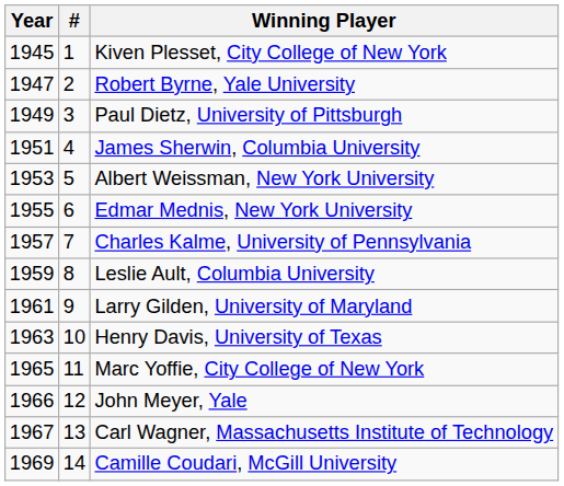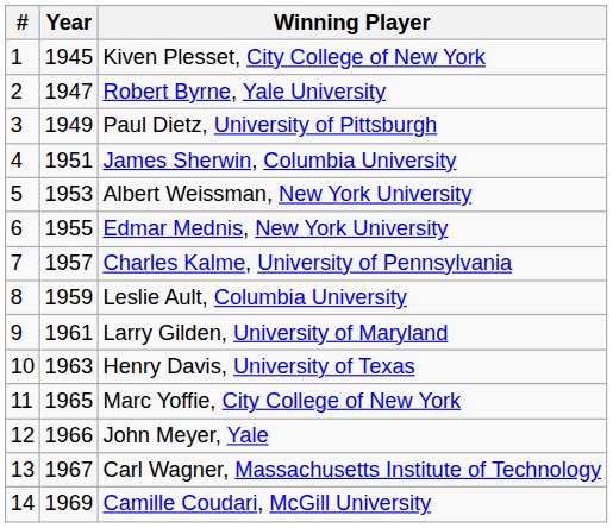 <table class= "wikitable sortable" style= "font-size:95%:">
 <tr>
+<th>#</th>
 <th>Year</th>
-<th>#</th>
 <th>Winning Player</th>
 </tr>
 <tr>
+<td>1</td>
 <td>1945</td>
-<td>1</td>
 <td>Kiven Plesset, <a href='#'>City College of New York</a></td>
 </tr>
 <tr>
+<td>2</td>
 <td>1947</td>
-<td>2</td>
 <td><a href='#'>Robert Byrne</a>, <a href='#'>Yale University</a></td>
 </tr>
 <tr>
+<td>3</td>
 <td>1949</td>
-<td>3</td>
 <td>Paul Dietz, <a href='#'>University of Pittsburgh</a></td>
 </tr>
 <tr>
+<td>4</td>
 <td>1951</td>
-<td>4</td>
 <td><a href='#'>James Sherwin</a>, <a href='#'>Columbia University</a></td>
 </tr>
 <tr>
+<td>5</td>
 <td>1953</td>
-<td>5</td>
 <td>Albert Weissman, <a href='#'>New York University</a></td>
 </tr>
 <tr>
+<td>6</td>
 <td>1955</td>
-<td>6</td>
 <td><a href='#'>Edmar Mednis</a>, <a href='#'>New York University</a></td>
 </tr>
 <tr>
+<td>7</td>
 <td>1957</td>
-<td>7</td>
 <td><a href='#'>Charles Kalme</a>, <a href='#'>University of Pennsylvania</a></td>
 </tr>
 <tr>
+<td>8</td>
 <td>1959</td>
-<td>8</td>
 <td>Leslie Ault, <a href='#'>Columbia University</a></td>
 </tr>
 <tr>
+<td>9</td>
 <td>1961</td>
-<td>9</td>
 <td>Larry Gilden, <a href='#'>University of Maryland</a></td>
 </tr>
 <tr>
+<td>10</td>
 <td>1963</td>
-<td>10</td>
 <td>Henry Davis, <a href='#'>University of Texas</a></td>
 </tr>
 <tr>
+<td>11</td>
 <td>1965</td>
-<td>11</td>
 <td>Marc Yoffie, <a href='#'>City College of New York</a></td>
 </tr>
 <tr>
+<td>12</td>
 <td>1966</td>
-<td>12</td>
 <td>John Meyer, <a href='#'>Yale</a></td>
 </tr>
 <tr>
+<td>13</td>
 <td>1967</td>
-<td>13</td>
 <td>Carl Wagner, <a href='#'>Massachusetts Institute of Technology</a></td>
 </tr>
 <tr>
+<td>14</td>
 <td>1969</td>
-<td>14</td>
 <td><a href='#'>Camille Coudari</a>, <a href='#'>McGill University</a></td>
 </tr>
 </table>
